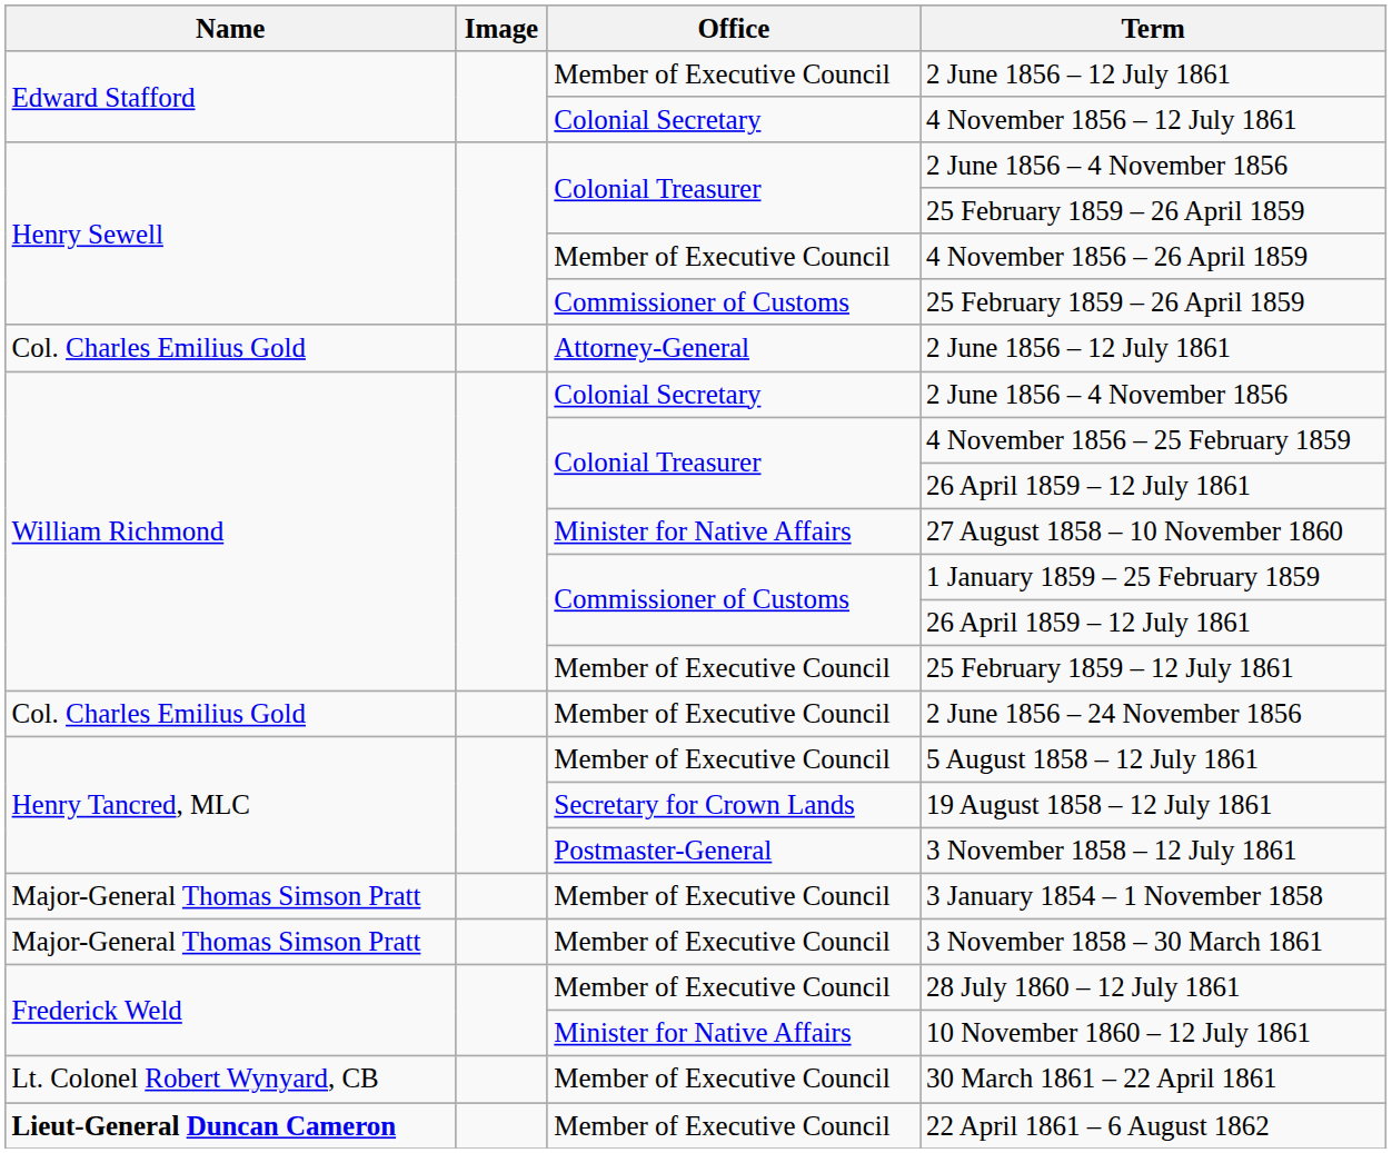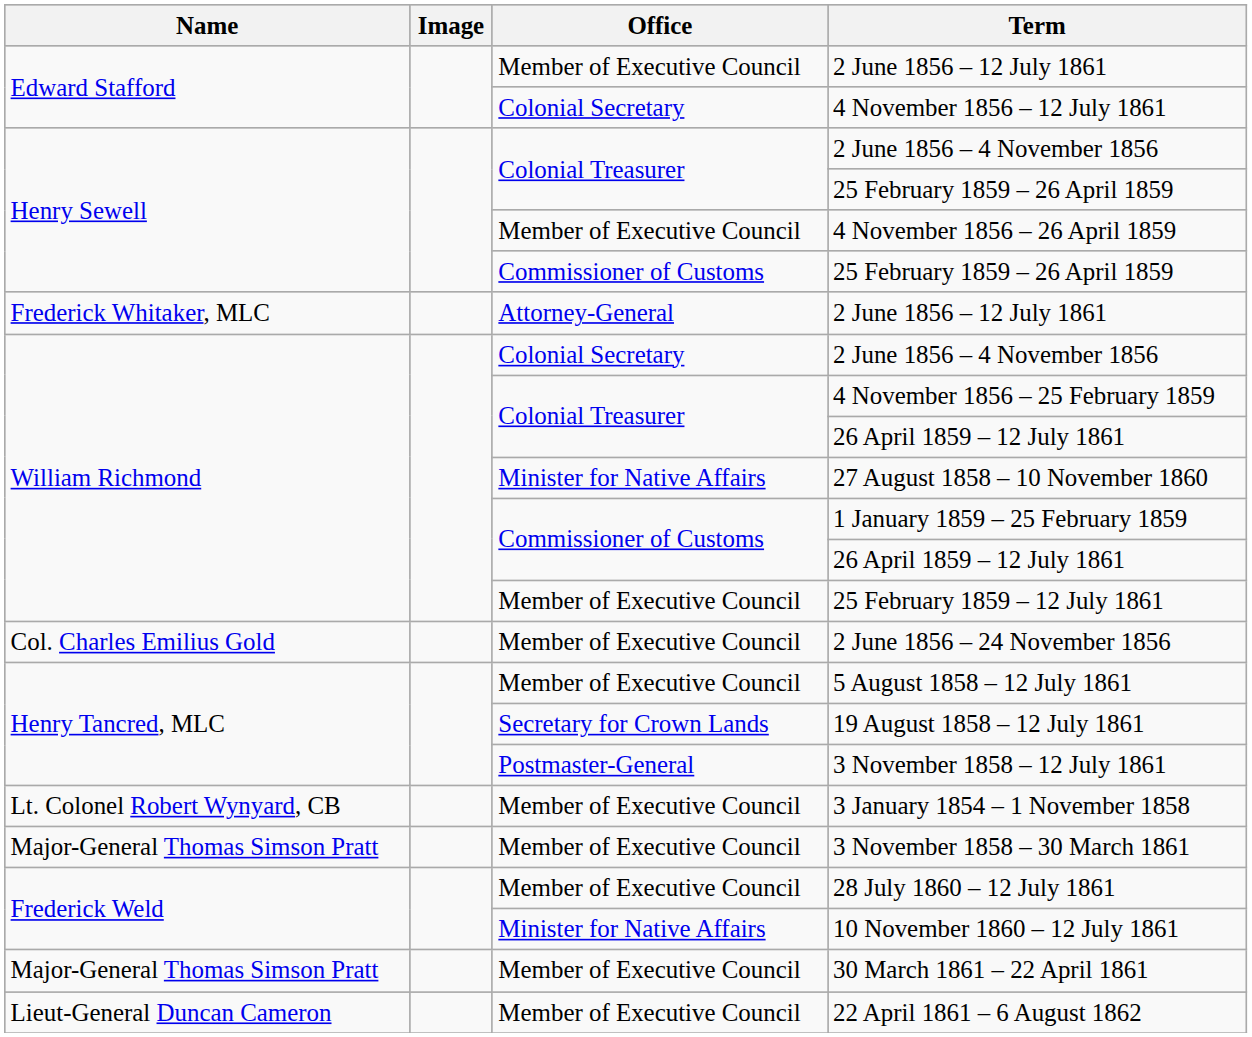 <table class=wikitable style="font-size: 95%;" width=60%>
 <tr>
 <th>Name</th>
 <th>Image</th>
 <th>Office</th>
 <th>Term</th>
 </tr>
 <tr>
 <td rowspan=2><a href='#'>Edward Stafford</a></td>
 <td rowspan=2></td>
 <td>Member of Executive Council</td>
 <td>2 June 1856 – 12 July 1861</td>
 </tr>
 <tr>
 <td><a href='#'>Colonial Secretary</a></td>
 <td>4 November 1856 – 12 July 1861</td>
 </tr>
 <tr>
 <td rowspan=4><a href='#'>Henry Sewell</a></td>
 <td rowspan=4></td>
 <td rowspan=2><a href='#'>Colonial Treasurer</a></td>
 <td>2 June 1856 – 4 November 1856</td>
 </tr>
 <tr>
 <td>25 February 1859 – 26 April 1859</td>
 </tr>
 <tr>
 <td>Member of Executive Council</td>
 <td>4 November 1856 – 26 April 1859</td>
 </tr>
 <tr>
 <td><a href='#'>Commissioner of Customs</a></td>
 <td>25 February 1859 – 26 April 1859</td>
 </tr>
 <tr>
-<td>Col. <a href='#'>Charles Emilius Gold</a></td>
+<td><a href='#'>Frederick Whitaker</a>, MLC</td>
 <td></td>
 <td><a href='#'>Attorney-General</a></td>
 <td>2 June 1856 – 12 July 1861</td>
 </tr>
 <tr>
 <td rowspan=7><a href='#'>William Richmond</a></td>
 <td rowspan=7></td>
 <td><a href='#'>Colonial Secretary</a></td>
 <td>2 June 1856 – 4 November 1856</td>
 </tr>
 <tr>
 <td rowspan=2><a href='#'>Colonial Treasurer</a></td>
 <td>4 November 1856 – 25 February 1859</td>
 </tr>
 <tr>
 <td>26 April 1859 – 12 July 1861</td>
 </tr>
 <tr>
 <td><a href='#'>Minister for Native Affairs</a></td>
 <td>27 August 1858 – 10 November 1860</td>
 </tr>
 <tr>
 <td rowspan=2><a href='#'>Commissioner of Customs</a></td>
 <td>1 January 1859 – 25 February 1859</td>
 </tr>
 <tr>
 <td>26 April 1859 – 12 July 1861</td>
 </tr>
 <tr>
 <td>Member of Executive Council</td>
 <td>25 February 1859 – 12 July 1861</td>
 </tr>
 <tr>
 <td>Col. <a href='#'>Charles Emilius Gold</a></td>
 <td></td>
 <td>Member of Executive Council</td>
 <td>2 June 1856 – 24 November 1856</td>
 </tr>
 <tr>
 <td rowspan=3><a href='#'>Henry Tancred</a>, MLC</td>
 <td rowspan=3></td>
 <td>Member of Executive Council</td>
 <td>5 August 1858 – 12 July 1861</td>
 </tr>
 <tr>
 <td><a href='#'>Secretary for Crown Lands</a></td>
 <td>19 August 1858 – 12 July 1861</td>
 </tr>
 <tr>
 <td><a href='#'>Postmaster-General</a></td>
 <td>3 November 1858 – 12 July 1861</td>
 </tr>
 <tr>
-<td>Major-General <a href='#'>Thomas Simson Pratt</a></td>
+<td>Lt. Colonel <a href='#'>Robert Wynyard</a>, CB</td>
 <td></td>
 <td>Member of Executive Council</td>
 <td>3 January 1854 – 1 November 1858</td>
 </tr>
 <tr>
 <td>Major-General <a href='#'>Thomas Simson Pratt</a></td>
 <td></td>
 <td>Member of Executive Council</td>
 <td>3 November 1858 – 30 March 1861</td>
 </tr>
 <tr>
 <td rowspan=2><a href='#'>Frederick Weld</a></td>
 <td rowspan=2></td>
 <td>Member of Executive Council</td>
 <td>28 July 1860 – 12 July 1861</td>
 </tr>
 <tr>
 <td><a href='#'>Minister for Native Affairs</a></td>
 <td>10 November 1860 – 12 July 1861</td>
 </tr>
 <tr>
-<td>Lt. Colonel <a href='#'>Robert Wynyard</a>, CB</td>
+<td>Major-General <a href='#'>Thomas Simson Pratt</a></td>
 <td></td>
 <td>Member of Executive Council</td>
 <td>30 March 1861 – 22 April 1861</td>
 </tr>
 <tr>
-<td><strong>Lieut-General <a href='#'>Duncan Cameron</a></strong></td>
+<td>Lieut-General <a href='#'>Duncan Cameron</a></td>
 <td></td>
 <td>Member of Executive Council</td>
 <td>22 April 1861 – 6 August 1862</td>
 </tr>
 </table>
